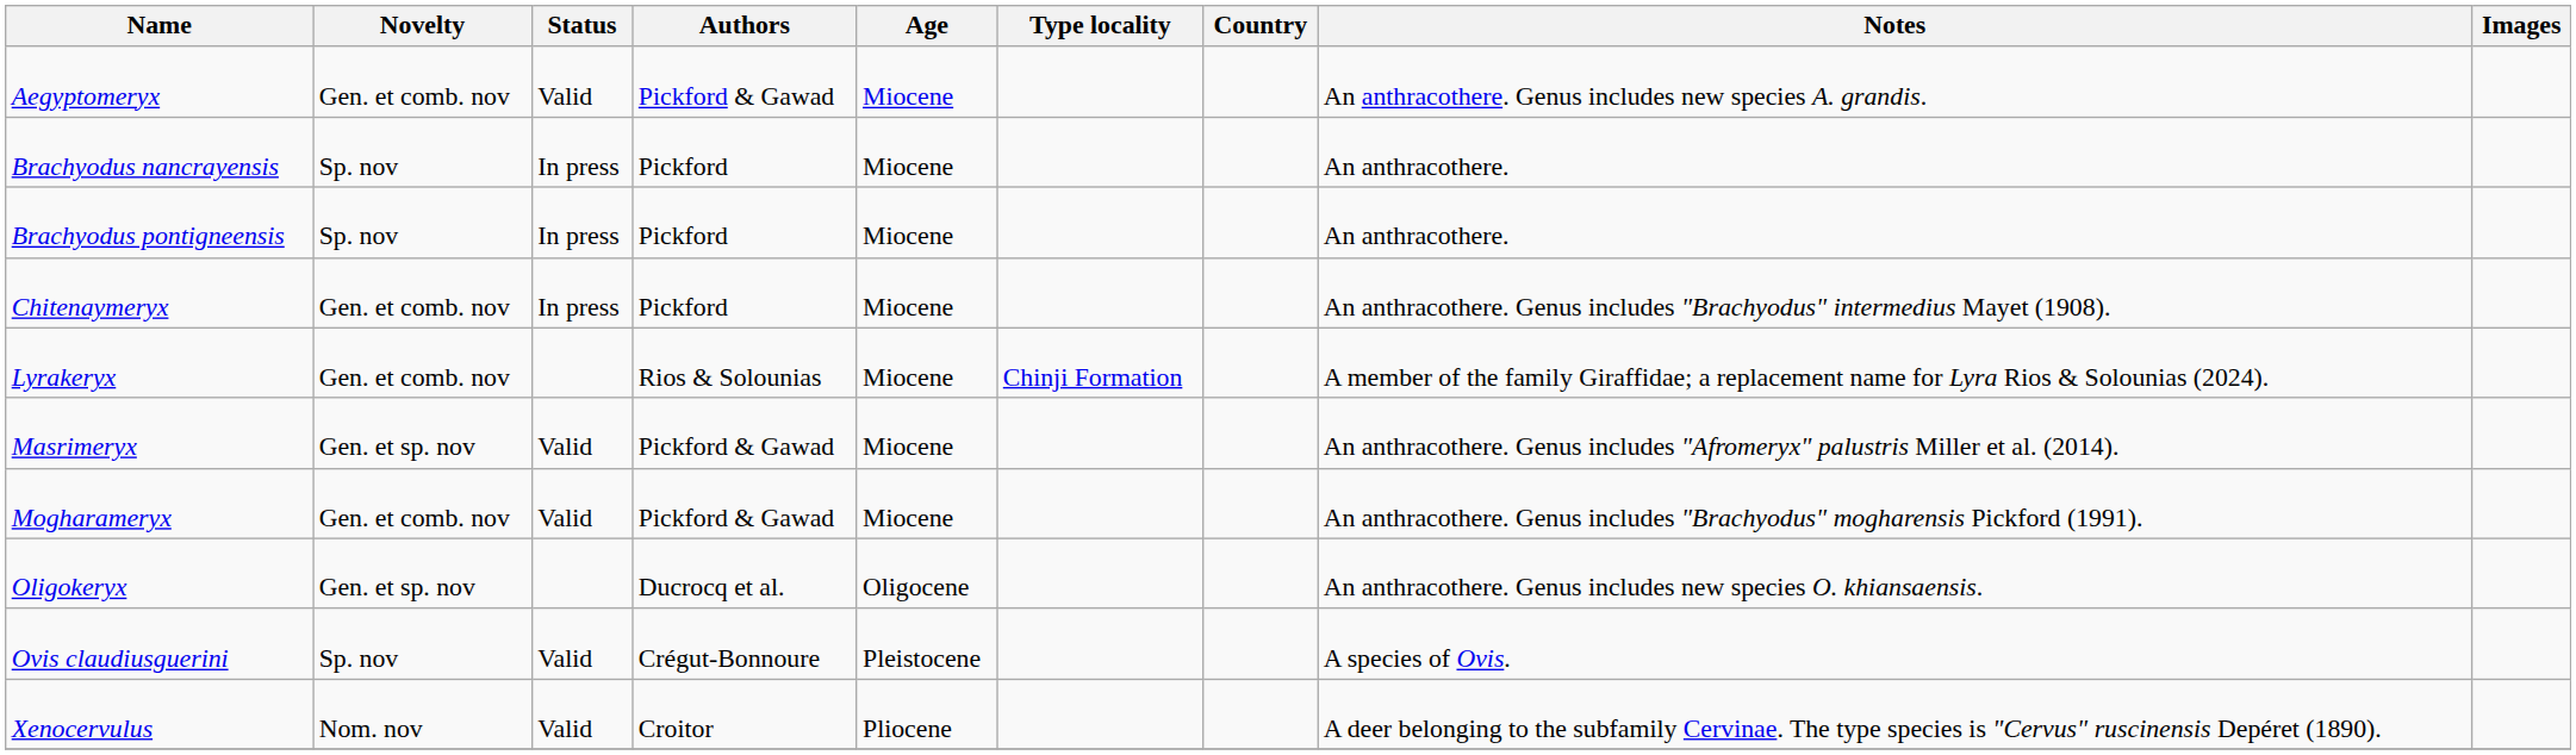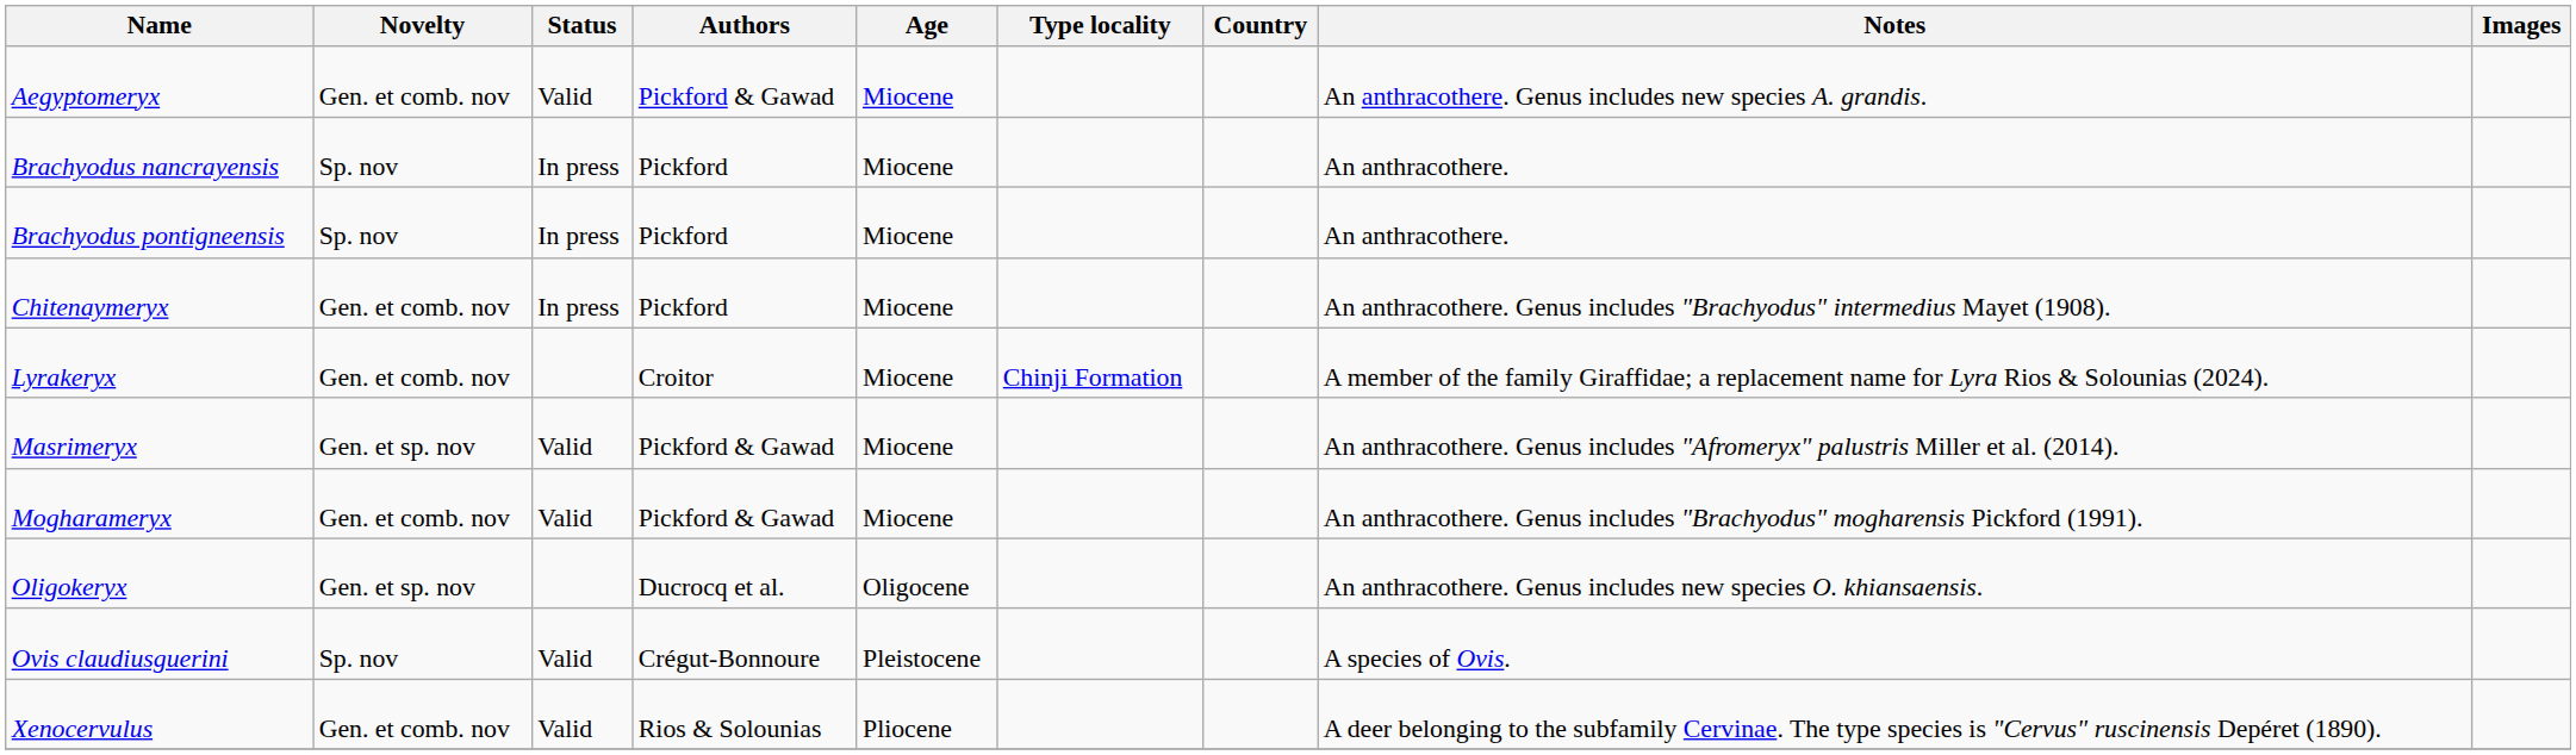 <table class="wikitable sortable" align="center" width="100%">
 <tr>
 <th>Name</th>
 <th>Novelty</th>
 <th>Status</th>
 <th>Authors</th>
 <th>Age</th>
 <th>Type locality</th>
 <th>Country</th>
 <th>Notes</th>
 <th>Images</th>
 </tr>
 <tr>
 <td><br><em><a href='#'>Aegyptomeryx</a></em></td>
 <td><br>Gen. et comb. nov</td>
 <td><br>Valid</td>
 <td><br><a href='#'>Pickford</a> & Gawad</td>
 <td><br><a href='#'>Miocene</a></td>
 <td></td>
 <td><br></td>
 <td><br>An <a href='#'>anthracothere</a>. Genus includes new species <em>A. grandis</em>.</td>
 <td></td>
 </tr>
 <tr>
 <td><br><em><a href='#'>Brachyodus nancrayensis</a></em></td>
 <td><br>Sp. nov</td>
 <td><br>In press</td>
 <td><br>Pickford</td>
 <td><br>Miocene</td>
 <td></td>
 <td><br></td>
 <td><br>An anthracothere.</td>
 <td></td>
 </tr>
 <tr>
 <td><br><em><a href='#'>Brachyodus pontigneensis</a></em></td>
 <td><br>Sp. nov</td>
 <td><br>In press</td>
 <td><br>Pickford</td>
 <td><br>Miocene</td>
 <td></td>
 <td><br></td>
 <td><br>An anthracothere.</td>
 <td></td>
 </tr>
 <tr>
 <td><br><em><a href='#'>Chitenaymeryx</a></em></td>
 <td><br>Gen. et comb. nov</td>
 <td><br>In press</td>
 <td><br>Pickford</td>
 <td><br>Miocene</td>
 <td></td>
 <td><br></td>
 <td><br>An anthracothere. Genus includes <em>"Brachyodus" intermedius</em> Mayet (1908).</td>
 <td></td>
 </tr>
 <tr>
 <td><br><em><a href='#'>Lyrakeryx</a></em></td>
 <td><br>Gen. et comb. nov</td>
 <td></td>
-<td><br>Rios & Solounias</td>
+<td><br>Croitor</td>
 <td><br>Miocene</td>
 <td><br><a href='#'>Chinji Formation</a></td>
 <td><br></td>
 <td><br>A member of the family Giraffidae; a replacement name for <em>Lyra</em> Rios & Solounias (2024).</td>
 <td></td>
 </tr>
 <tr>
 <td><br><em><a href='#'>Masrimeryx</a></em></td>
 <td><br>Gen. et sp. nov</td>
 <td><br>Valid</td>
 <td><br>Pickford & Gawad</td>
 <td><br>Miocene</td>
 <td></td>
 <td><br></td>
 <td><br>An anthracothere. Genus includes <em>"Afromeryx" palustris</em> Miller et al. (2014).</td>
 <td></td>
 </tr>
 <tr>
 <td><br><em><a href='#'>Mogharameryx</a></em></td>
 <td><br>Gen. et comb. nov</td>
 <td><br>Valid</td>
 <td><br>Pickford & Gawad</td>
 <td><br>Miocene</td>
 <td></td>
 <td><br></td>
 <td><br>An anthracothere. Genus includes <em>"Brachyodus" mogharensis</em> Pickford (1991).</td>
 <td></td>
 </tr>
 <tr>
 <td><br><em><a href='#'>Oligokeryx</a></em></td>
 <td><br>Gen. et sp. nov</td>
 <td></td>
 <td><br>Ducrocq et al.</td>
 <td><br>Oligocene</td>
 <td></td>
 <td><br></td>
 <td><br>An anthracothere. Genus includes new species <em>O. khiansaensis</em>.</td>
 <td></td>
 </tr>
 <tr>
 <td><br><em><a href='#'>Ovis claudiusguerini</a></em></td>
 <td><br>Sp. nov</td>
 <td><br>Valid</td>
 <td><br>Crégut-Bonnoure</td>
 <td><br>Pleistocene</td>
 <td></td>
 <td><br></td>
 <td><br>A species of <em><a href='#'>Ovis</a></em>.</td>
 <td></td>
 </tr>
 <tr>
 <td><br><em><a href='#'>Xenocervulus</a></em></td>
-<td><br>Nom. nov</td>
+<td><br>Gen. et comb. nov</td>
 <td><br>Valid</td>
-<td><br>Croitor</td>
+<td><br>Rios & Solounias</td>
 <td><br>Pliocene</td>
 <td></td>
 <td><br></td>
 <td><br>A deer belonging to the subfamily <a href='#'>Cervinae</a>. The type species is <em>"Cervus" ruscinensis</em> Depéret (1890).</td>
 <td></td>
 </tr>
 <tr>
 </tr>
 </table>
